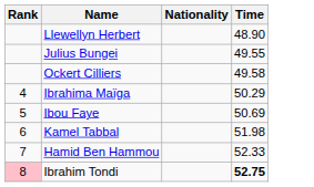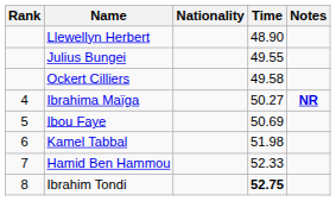 <table class="wikitable sortable" style="text-align:center">
 <tr>
 <th>Rank</th>
 <th>Name</th>
 <th>Nationality</th>
 <th>Time</th>
+<th>Notes</th>
 </tr>
 <tr>
 <td></td>
 <td align=left><a href='#'>Llewellyn Herbert</a></td>
 <td align=left></td>
 <td>48.90</td>
+<td></td>
 </tr>
 <tr>
 <td></td>
 <td align=left><a href='#'>Julius Bungei</a></td>
 <td align=left></td>
 <td>49.55</td>
+<td></td>
 </tr>
 <tr>
 <td></td>
 <td align=left><a href='#'>Ockert Cilliers</a></td>
 <td align=left></td>
 <td>49.58</td>
+<td></td>
 </tr>
 <tr>
 <td>4</td>
 <td align=left><a href='#'>Ibrahima Maïga</a></td>
 <td align=left></td>
-<td>50.29</td>
+<td>50.27</td>
+<td><strong><a href='#'>NR</a></strong></td>
 </tr>
 <tr>
 <td>5</td>
 <td align=left><a href='#'>Ibou Faye</a></td>
 <td align=left></td>
 <td>50.69</td>
+<td></td>
 </tr>
 <tr>
 <td>6</td>
 <td align=left><a href='#'>Kamel Tabbal</a></td>
 <td align=left></td>
 <td>51.98</td>
+<td></td>
 </tr>
 <tr>
 <td>7</td>
 <td align=left><a href='#'>Hamid Ben Hammou</a></td>
 <td align=left></td>
 <td>52.33</td>
+<td></td>
 </tr>
 <tr>
-<td style="background: pink;">8</td>
+<td>8</td>
 <td align=left>Ibrahim Tondi</td>
 <td align=left></td>
 <td><strong>52.75</strong></td>
+<td></td>
 </tr>
 </table>
